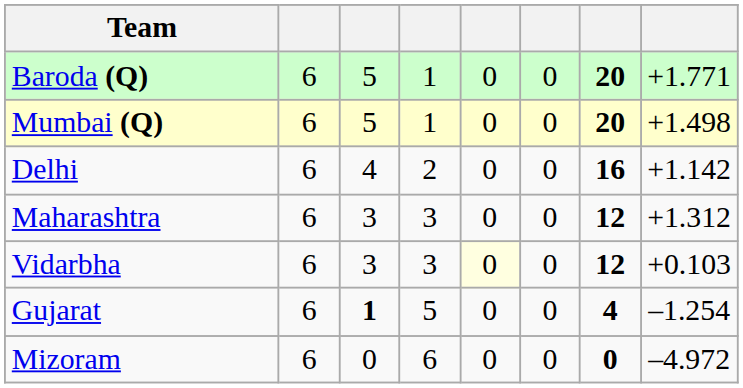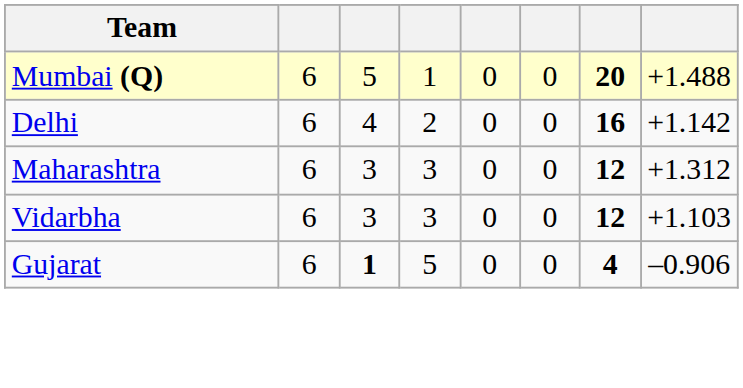 <table class="wikitable" style="text-align:center">
 <tr>
 <th style="width:140px;">Team</th>
 <th style="width:25px;"></th>
 <th style="width:25px;"></th>
 <th style="width:25px;"></th>
 <th style="width:25px;"></th>
 <th style="width:25px;"></th>
 <th style="width:25px;"></th>
 <th style="width:40px;"></th>
 </tr>
-<tr style="background:#cfc;">
-<td style="text-align:left"><a href='#'>Baroda</a> <strong>(Q)</strong></td>
-<td>6</td>
-<td>5</td>
-<td>1</td>
-<td>0</td>
-<td>0</td>
-<td><strong>20</strong></td>
-<td>+1.771</td>
-</tr>
 <tr style="background:#ffc;">
 <td style="text-align:left"><a href='#'>Mumbai</a> <strong>(Q)</strong></td>
 <td>6</td>
 <td>5</td>
 <td>1</td>
 <td>0</td>
 <td>0</td>
 <td><strong>20</strong></td>
-<td>+1.498</td>
+<td>+1.488</td>
 </tr>
 <tr>
 <td style="text-align:left"><a href='#'>Delhi</a></td>
 <td>6</td>
 <td>4</td>
 <td>2</td>
 <td>0</td>
 <td>0</td>
 <td><strong>16</strong></td>
 <td>+1.142</td>
 </tr>
 <tr>
 <td style="text-align:left"><a href='#'>Maharashtra</a></td>
 <td>6</td>
 <td>3</td>
 <td>3</td>
 <td>0</td>
 <td>0</td>
 <td><strong>12</strong></td>
 <td>+1.312</td>
 </tr>
 <tr>
 <td style="text-align:left"><a href='#'>Vidarbha</a></td>
 <td>6</td>
 <td>3</td>
 <td>3</td>
-<td style="background: lightyellow;">0</td>
+<td>0</td>
 <td>0</td>
 <td><strong>12</strong></td>
-<td>+0.103</td>
+<td>+1.103</td>
 </tr>
 <tr>
 <td style="text-align:left"><a href='#'>Gujarat</a></td>
 <td>6</td>
 <td><strong>1</strong></td>
 <td>5</td>
 <td>0</td>
 <td>0</td>
 <td><strong>4</strong></td>
-<td>–1.254</td>
-</tr>
-<tr>
-<td style="text-align:left"><a href='#'>Mizoram</a></td>
-<td>6</td>
-<td>0</td>
-<td>6</td>
-<td>0</td>
-<td>0</td>
-<td><strong>0</strong></td>
-<td>–4.972</td>
+<td>–0.906</td>
 </tr>
 </table>
